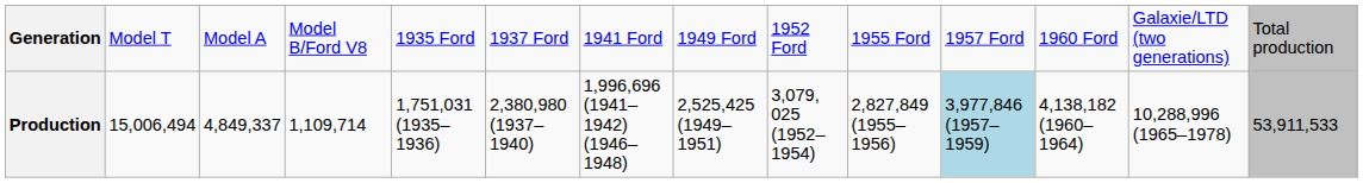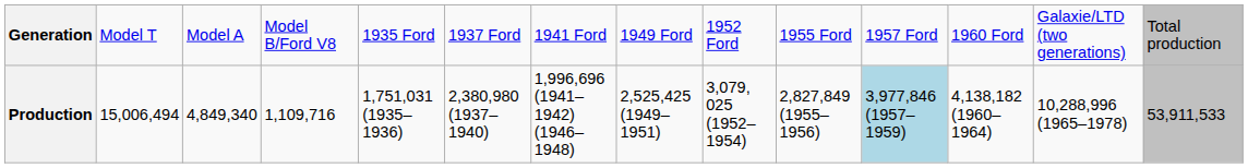 <table class="wikitable">
 <tr>
 <th>Generation</th>
 <td><a href='#'>Model T</a></td>
 <td><a href='#'>Model A</a></td>
 <td><a href='#'>Model B/Ford V8</a></td>
 <td><a href='#'>1935 Ford</a></td>
 <td><a href='#'>1937 Ford</a></td>
 <td><a href='#'>1941 Ford</a></td>
 <td><a href='#'>1949 Ford</a></td>
 <td><a href='#'>1952 Ford</a></td>
 <td><a href='#'>1955 Ford</a></td>
 <td><a href='#'>1957 Ford</a></td>
 <td><a href='#'>1960 Ford</a></td>
 <td><a href='#'>Galaxie/LTD<br>(two generations)</a></td>
 <td style="background:#C0C0C0;">Total production</td>
 </tr>
 <tr>
 <th>Production</th>
 <td>15,006,494</td>
-<td>4,849,337</td>
-<td>1,109,714</td>
+<td>4,849,340</td>
+<td>1,109,716</td>
 <td>1,751,031<br>(1935–1936)</td>
 <td>2,380,980<br>(1937–1940)</td>
 <td>1,996,696<br>(1941–1942)<br>(1946–1948)</td>
 <td>2,525,425<br>(1949–1951)</td>
 <td>3,079, 025<br>(1952–1954)</td>
 <td>2,827,849<br>(1955–1956)</td>
 <td style="background: lightblue;">3,977,846<br>(1957–1959)</td>
 <td>4,138,182<br>(1960–1964)</td>
 <td>10,288,996<br>(1965–1978)</td>
 <td style="background:#C0C0C0;">53,911,533</td>
 </tr>
 </table>
